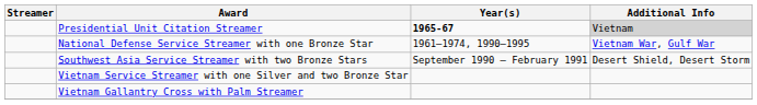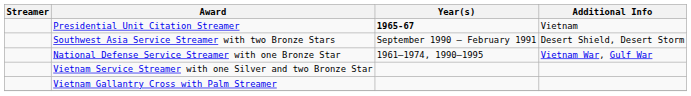 <table class=wikitable>
 <tr>
 <th>Streamer</th>
 <th>Award</th>
 <th>Year(s)</th>
 <th>Additional Info</th>
 </tr>
 <tr>
 <td></td>
 <td><a href='#'>Presidential Unit Citation Streamer</a></td>
 <td><strong>1965-67</strong></td>
-<td style="background: lightgrey;">Vietnam</td>
+<td>Vietnam</td>
+</tr>
+<tr>
+<td></td>
+<td><a href='#'>Southwest Asia Service Streamer</a> with two Bronze Stars</td>
+<td>September 1990 – February 1991</td>
+<td>Desert Shield, Desert Storm</td>
 </tr>
 <tr>
 <td></td>
 <td><a href='#'>National Defense Service Streamer</a> with one Bronze Star</td>
 <td>1961–1974, 1990–1995</td>
 <td><a href='#'>Vietnam War</a>, <a href='#'>Gulf War</a></td>
-</tr>
-<tr>
-<td></td>
-<td><a href='#'>Southwest Asia Service Streamer</a> with two Bronze Stars</td>
-<td>September 1990 – February 1991</td>
-<td>Desert Shield, Desert Storm</td>
 </tr>
 <tr>
 <td></td>
 <td><a href='#'>Vietnam Service Streamer</a> with one Silver and two Bronze Star</td>
 <td><br></td>
 <td><br></td>
 </tr>
 <tr>
 <td></td>
 <td><a href='#'>Vietnam Gallantry Cross with Palm Streamer</a></td>
 <td><br></td>
 <td><br></td>
 </tr>
 <tr>
 </tr>
 </table>
